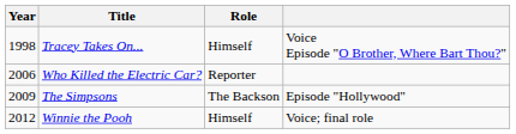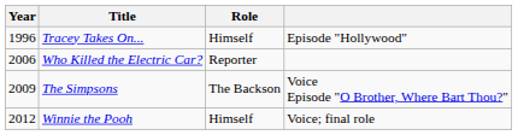 <table class="wikitable">
 <tr>
 <th>Year</th>
 <th>Title</th>
 <th>Role</th>
 <th></th>
 </tr>
 <tr>
-<td>1998</td>
+<td>1996</td>
 <td><em><a href='#'>Tracey Takes On...</a></em></td>
 <td>Himself</td>
-<td>Voice<br> Episode "<a href='#'>O Brother, Where Bart Thou?</a>"</td>
+<td>Episode "Hollywood"</td>
 </tr>
 <tr>
 <td>2006</td>
 <td><em><a href='#'>Who Killed the Electric Car?</a></em></td>
 <td>Reporter</td>
 <td></td>
 </tr>
 <tr>
 <td>2009</td>
 <td><em><a href='#'>The Simpsons</a></em></td>
 <td>The Backson</td>
-<td>Episode "Hollywood"</td>
+<td>Voice<br> Episode "<a href='#'>O Brother, Where Bart Thou?</a>"</td>
 </tr>
 <tr>
 <td>2012</td>
 <td><em><a href='#'>Winnie the Pooh</a></em></td>
 <td>Himself</td>
 <td>Voice; final role</td>
 </tr>
 </table>
